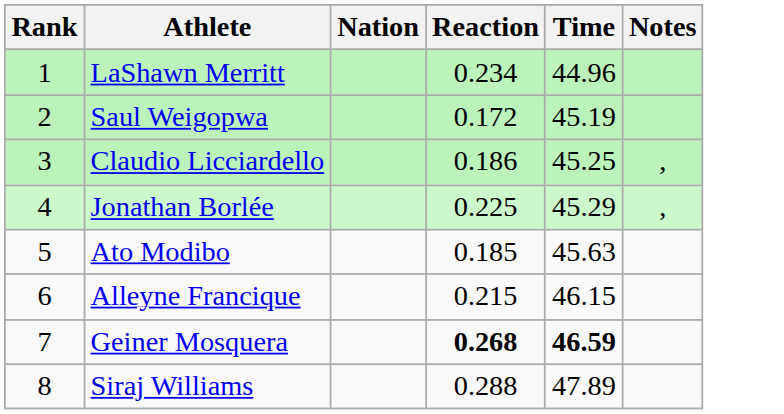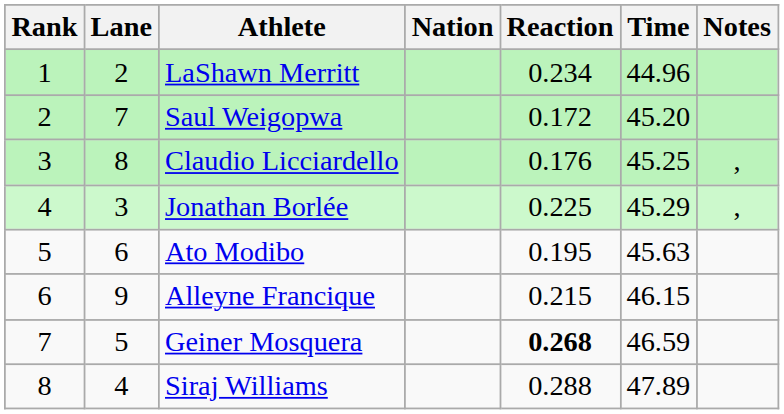 <table class="wikitable sortable" style="text-align:center">
 <tr>
 <th>Rank</th>
+<th>Lane</th>
 <th>Athlete</th>
 <th>Nation</th>
 <th>Reaction</th>
 <th>Time</th>
 <th>Notes</th>
 </tr>
 <tr bgcolor=bbf3bb>
 <td>1</td>
+<td>2</td>
 <td align=left><a href='#'>LaShawn Merritt</a></td>
 <td align=left></td>
 <td>0.234</td>
 <td>44.96</td>
 <td></td>
 </tr>
 <tr bgcolor=bbf3bb>
 <td>2</td>
+<td>7</td>
 <td align=left><a href='#'>Saul Weigopwa</a></td>
 <td align=left></td>
 <td>0.172</td>
-<td>45.19</td>
+<td>45.20</td>
 <td></td>
 </tr>
 <tr bgcolor=bbf3bb>
 <td>3</td>
+<td>8</td>
 <td align=left><a href='#'>Claudio Licciardello</a></td>
 <td align=left></td>
-<td>0.186</td>
+<td>0.176</td>
 <td>45.25</td>
 <td>, </td>
 </tr>
 <tr bgcolor=ccf9cc>
 <td>4</td>
+<td>3</td>
 <td align=left><a href='#'>Jonathan Borlée</a></td>
 <td align=left></td>
 <td>0.225</td>
 <td>45.29</td>
 <td>, </td>
 </tr>
 <tr>
 <td>5</td>
+<td>6</td>
 <td align=left><a href='#'>Ato Modibo</a></td>
 <td align=left></td>
-<td>0.185</td>
+<td>0.195</td>
 <td>45.63</td>
 <td></td>
 </tr>
 <tr>
 <td>6</td>
+<td>9</td>
 <td align=left><a href='#'>Alleyne Francique</a></td>
 <td align=left></td>
 <td>0.215</td>
 <td>46.15</td>
 <td></td>
 </tr>
 <tr>
 <td>7</td>
+<td>5</td>
 <td align=left><a href='#'>Geiner Mosquera</a></td>
 <td align=left></td>
 <td><strong>0.268</strong></td>
-<td><strong>46.59</strong></td>
+<td>46.59</td>
 <td></td>
 </tr>
 <tr>
 <td>8</td>
+<td>4</td>
 <td align=left><a href='#'>Siraj Williams</a></td>
 <td align=left></td>
 <td>0.288</td>
 <td>47.89</td>
 <td></td>
 </tr>
 </table>
